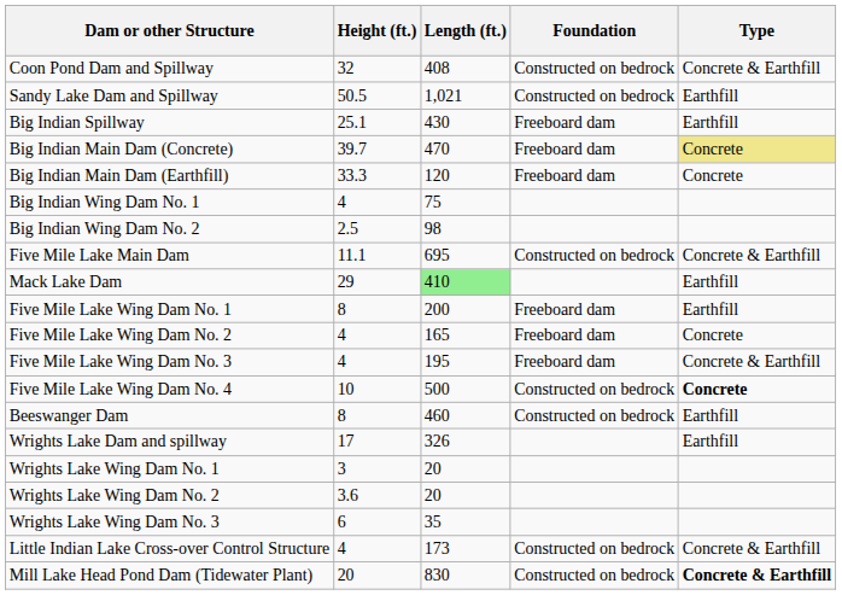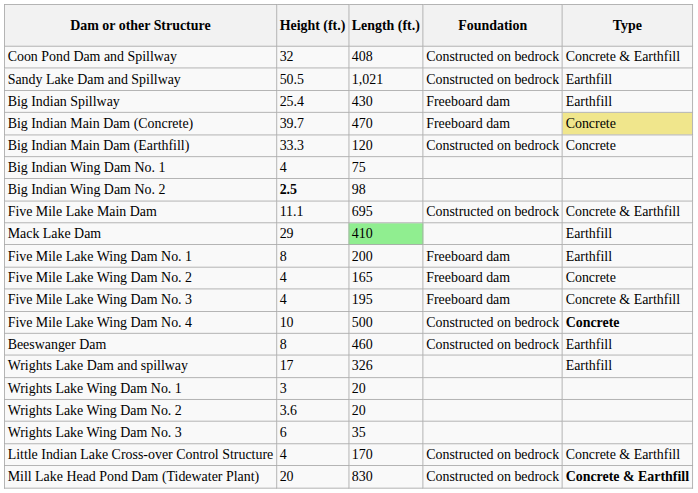 <table class="wikitable sortable">
 <tr style="height: 3em;">
 <th>Dam or other Structure</th>
 <th>Height (ft.)</th>
 <th>Length (ft.)</th>
 <th>Foundation</th>
 <th>Type</th>
 </tr>
 <tr>
 <td>Coon Pond Dam and Spillway</td>
 <td>32</td>
 <td>408</td>
 <td>Constructed on bedrock</td>
 <td>Concrete & Earthfill</td>
 </tr>
 <tr>
 <td>Sandy Lake Dam and Spillway</td>
 <td>50.5</td>
 <td>1,021</td>
 <td>Constructed on bedrock</td>
 <td>Earthfill</td>
 </tr>
 <tr>
 <td>Big Indian Spillway</td>
-<td>25.1</td>
+<td>25.4</td>
 <td>430</td>
 <td>Freeboard dam</td>
 <td>Earthfill</td>
 </tr>
 <tr>
 <td>Big Indian Main Dam (Concrete)</td>
 <td>39.7</td>
 <td>470</td>
 <td>Freeboard dam</td>
 <td style="background: khaki;">Concrete</td>
 </tr>
 <tr>
 <td>Big Indian Main Dam (Earthfill)</td>
 <td>33.3</td>
 <td>120</td>
-<td>Freeboard dam</td>
+<td>Constructed on bedrock</td>
 <td>Concrete</td>
 </tr>
 <tr>
 <td>Big Indian Wing Dam No. 1</td>
 <td>4</td>
 <td>75</td>
 <td></td>
 <td></td>
 </tr>
 <tr>
 <td>Big Indian Wing Dam No. 2</td>
-<td>2.5</td>
+<td><strong>2.5</strong></td>
 <td>98</td>
 <td></td>
 <td></td>
 </tr>
 <tr>
 <td>Five Mile Lake Main Dam</td>
 <td>11.1</td>
 <td>695</td>
 <td>Constructed on bedrock</td>
 <td>Concrete & Earthfill</td>
 </tr>
 <tr>
 <td>Mack Lake Dam</td>
 <td>29</td>
 <td style="background: lightgreen;">410</td>
 <td></td>
 <td>Earthfill</td>
 </tr>
 <tr>
 <td>Five Mile Lake Wing Dam No. 1</td>
 <td>8</td>
 <td>200</td>
 <td>Freeboard dam</td>
 <td>Earthfill</td>
 </tr>
 <tr>
 <td>Five Mile Lake Wing Dam No. 2</td>
 <td>4</td>
 <td>165</td>
 <td>Freeboard dam</td>
 <td>Concrete</td>
 </tr>
 <tr>
 <td>Five Mile Lake Wing Dam No. 3</td>
 <td>4</td>
 <td>195</td>
 <td>Freeboard dam</td>
 <td>Concrete & Earthfill</td>
 </tr>
 <tr>
 <td>Five Mile Lake Wing Dam No. 4</td>
 <td>10</td>
 <td>500</td>
 <td>Constructed on bedrock</td>
 <td><strong>Concrete</strong></td>
 </tr>
 <tr>
 <td>Beeswanger Dam</td>
 <td>8</td>
 <td>460</td>
 <td>Constructed on bedrock</td>
 <td>Earthfill</td>
 </tr>
 <tr>
 <td>Wrights Lake Dam and spillway</td>
 <td>17</td>
 <td>326</td>
 <td></td>
 <td>Earthfill</td>
 </tr>
 <tr>
 <td>Wrights Lake Wing Dam No. 1</td>
 <td>3</td>
 <td>20</td>
 <td></td>
 <td></td>
 </tr>
 <tr>
 <td>Wrights Lake Wing Dam No. 2</td>
 <td>3.6</td>
 <td>20</td>
 <td></td>
 <td></td>
 </tr>
 <tr>
 <td>Wrights Lake Wing Dam No. 3</td>
 <td>6</td>
 <td>35</td>
 <td></td>
 <td></td>
 </tr>
 <tr>
 <td>Little Indian Lake Cross-over Control Structure</td>
 <td>4</td>
-<td>173</td>
+<td>170</td>
 <td>Constructed on bedrock</td>
 <td>Concrete & Earthfill</td>
 </tr>
 <tr>
 <td>Mill Lake Head Pond Dam (Tidewater Plant)</td>
 <td>20</td>
 <td>830</td>
 <td>Constructed on bedrock</td>
 <td><strong>Concrete & Earthfill</strong></td>
 </tr>
 </table>
